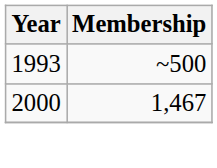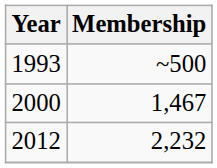 <table class="wikitable"  ||  align="right">
 <tr>
 <th>Year</th>
 <th>Membership</th>
 </tr>
 <tr>
 <td>1993</td>
 <td align="right">~500</td>
 </tr>
 <tr>
 <td>2000</td>
 <td align="right">1,467</td>
 </tr>
 <tr>
+<td>2012</td>
+<td align="right">2,232</td>
+</tr>
+<tr>
 </tr>
 </table>
